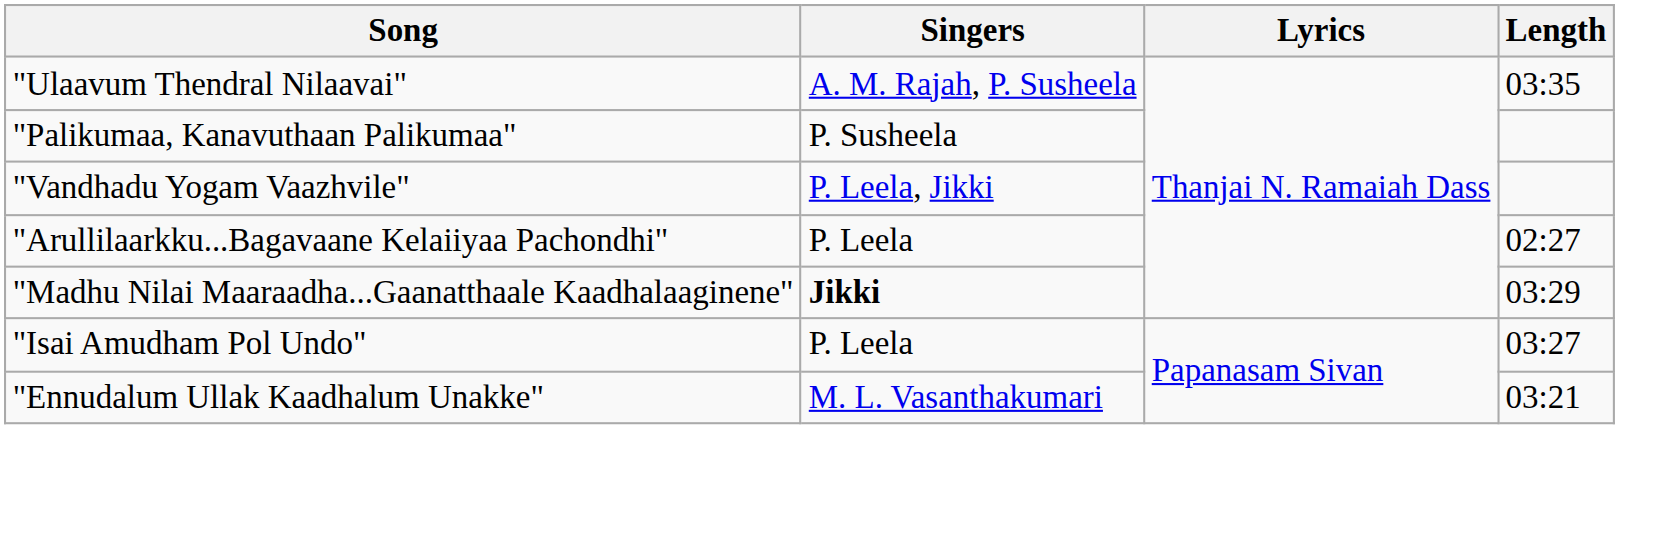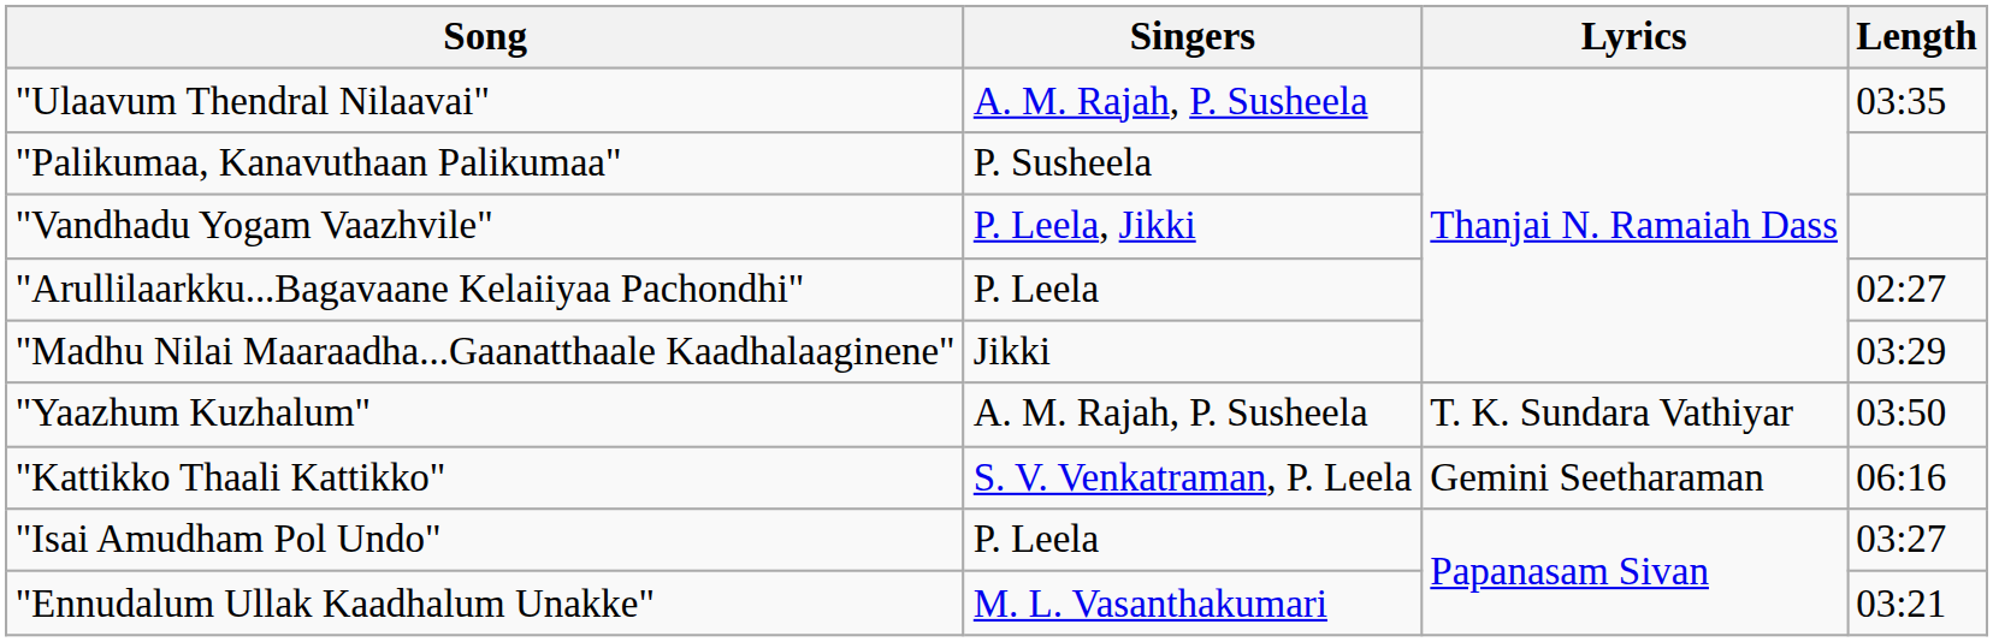 <table class="wikitable" style="font-size:100%;">
 <tr>
 <th>Song</th>
 <th>Singers</th>
 <th>Lyrics</th>
 <th>Length</th>
 </tr>
 <tr>
 <td>"Ulaavum Thendral Nilaavai"</td>
 <td><a href='#'>A. M. Rajah</a>, <a href='#'>P. Susheela</a></td>
 <td rowspan="5"><a href='#'>Thanjai N. Ramaiah Dass</a></td>
 <td>03:35</td>
 </tr>
 <tr>
 <td>"Palikumaa, Kanavuthaan Palikumaa"</td>
 <td>P. Susheela</td>
 <td></td>
 </tr>
 <tr>
 <td>"Vandhadu Yogam Vaazhvile"</td>
 <td><a href='#'>P. Leela</a>, <a href='#'>Jikki</a></td>
 <td></td>
 </tr>
 <tr>
 <td>"Arullilaarkku...Bagavaane Kelaiiyaa Pachondhi"</td>
 <td>P. Leela</td>
 <td>02:27</td>
 </tr>
 <tr>
 <td>"Madhu Nilai Maaraadha...Gaanatthaale Kaadhalaaginene"</td>
-<td><strong>Jikki</strong></td>
+<td>Jikki</td>
 <td>03:29</td>
+</tr>
+<tr>
+<td>"Yaazhum Kuzhalum"</td>
+<td>A. M. Rajah, P. Susheela</td>
+<td>T. K. Sundara Vathiyar</td>
+<td>03:50</td>
+</tr>
+<tr>
+<td>"Kattikko Thaali Kattikko"</td>
+<td><a href='#'>S. V. Venkatraman</a>,  P. Leela</td>
+<td>Gemini Seetharaman</td>
+<td>06:16</td>
 </tr>
 <tr>
 <td>"Isai Amudham Pol Undo"</td>
 <td>P. Leela</td>
 <td rowspan=2><a href='#'>Papanasam Sivan</a></td>
 <td>03:27</td>
 </tr>
 <tr>
 <td>"Ennudalum Ullak Kaadhalum Unakke"</td>
 <td><a href='#'>M. L. Vasanthakumari</a></td>
 <td>03:21</td>
 </tr>
 </table>
